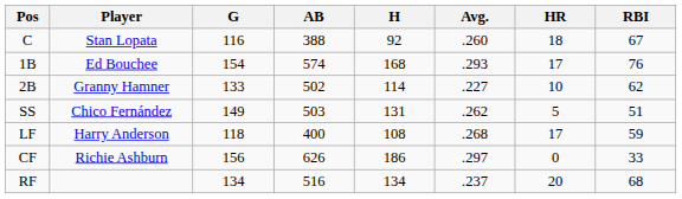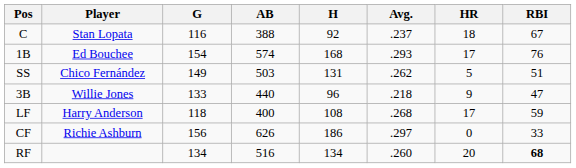 <table class="wikitable sortable">
 <tr>
 <th bgcolor="#DDDDFF" width="5%">Pos</th>
 <th bgcolor="#DDDDFF" width="16%">Player</th>
 <th bgcolor="#DDDDFF" width="9%">G</th>
 <th bgcolor="#DDDDFF" width="9%">AB</th>
 <th bgcolor="#DDDDFF" width="9%">H</th>
 <th bgcolor="#DDDDFF" width="9%">Avg.</th>
 <th bgcolor="#DDDDFF" width="9%">HR</th>
 <th bgcolor="#DDDDFF" width="9%">RBI</th>
 </tr>
 <tr align="center">
 <td>C</td>
 <td><a href='#'>Stan Lopata</a></td>
 <td>116</td>
 <td>388</td>
 <td>92</td>
-<td>.260</td>
+<td>.237</td>
 <td>18</td>
 <td>67</td>
 </tr>
 <tr align=center>
 <td>1B</td>
 <td><a href='#'>Ed Bouchee</a></td>
 <td>154</td>
 <td>574</td>
 <td>168</td>
 <td>.293</td>
 <td>17</td>
 <td>76</td>
 </tr>
 <tr align=center>
-<td>2B</td>
-<td><a href='#'>Granny Hamner</a></td>
-<td>133</td>
-<td>502</td>
-<td>114</td>
-<td>.227</td>
-<td>10</td>
-<td>62</td>
-</tr>
-<tr align=center>
 <td>SS</td>
 <td><a href='#'>Chico Fernández</a></td>
 <td>149</td>
 <td>503</td>
 <td>131</td>
 <td>.262</td>
 <td>5</td>
 <td>51</td>
+</tr>
+<tr align=center>
+<td>3B</td>
+<td><a href='#'>Willie Jones</a></td>
+<td>133</td>
+<td>440</td>
+<td>96</td>
+<td>.218</td>
+<td>9</td>
+<td>47</td>
 </tr>
 <tr align=center>
 <td>LF</td>
 <td><a href='#'>Harry Anderson</a></td>
 <td>118</td>
 <td>400</td>
 <td>108</td>
 <td>.268</td>
 <td>17</td>
 <td>59</td>
 </tr>
 <tr align=center>
 <td>CF</td>
 <td><a href='#'>Richie Ashburn</a></td>
 <td>156</td>
 <td>626</td>
 <td>186</td>
 <td>.297</td>
 <td>0</td>
 <td>33</td>
 </tr>
 <tr align=center>
 <td>RF</td>
 <td></td>
 <td>134</td>
 <td>516</td>
 <td>134</td>
-<td>.237</td>
+<td>.260</td>
 <td>20</td>
-<td>68</td>
+<td><strong>68</strong></td>
 </tr>
 </table>
